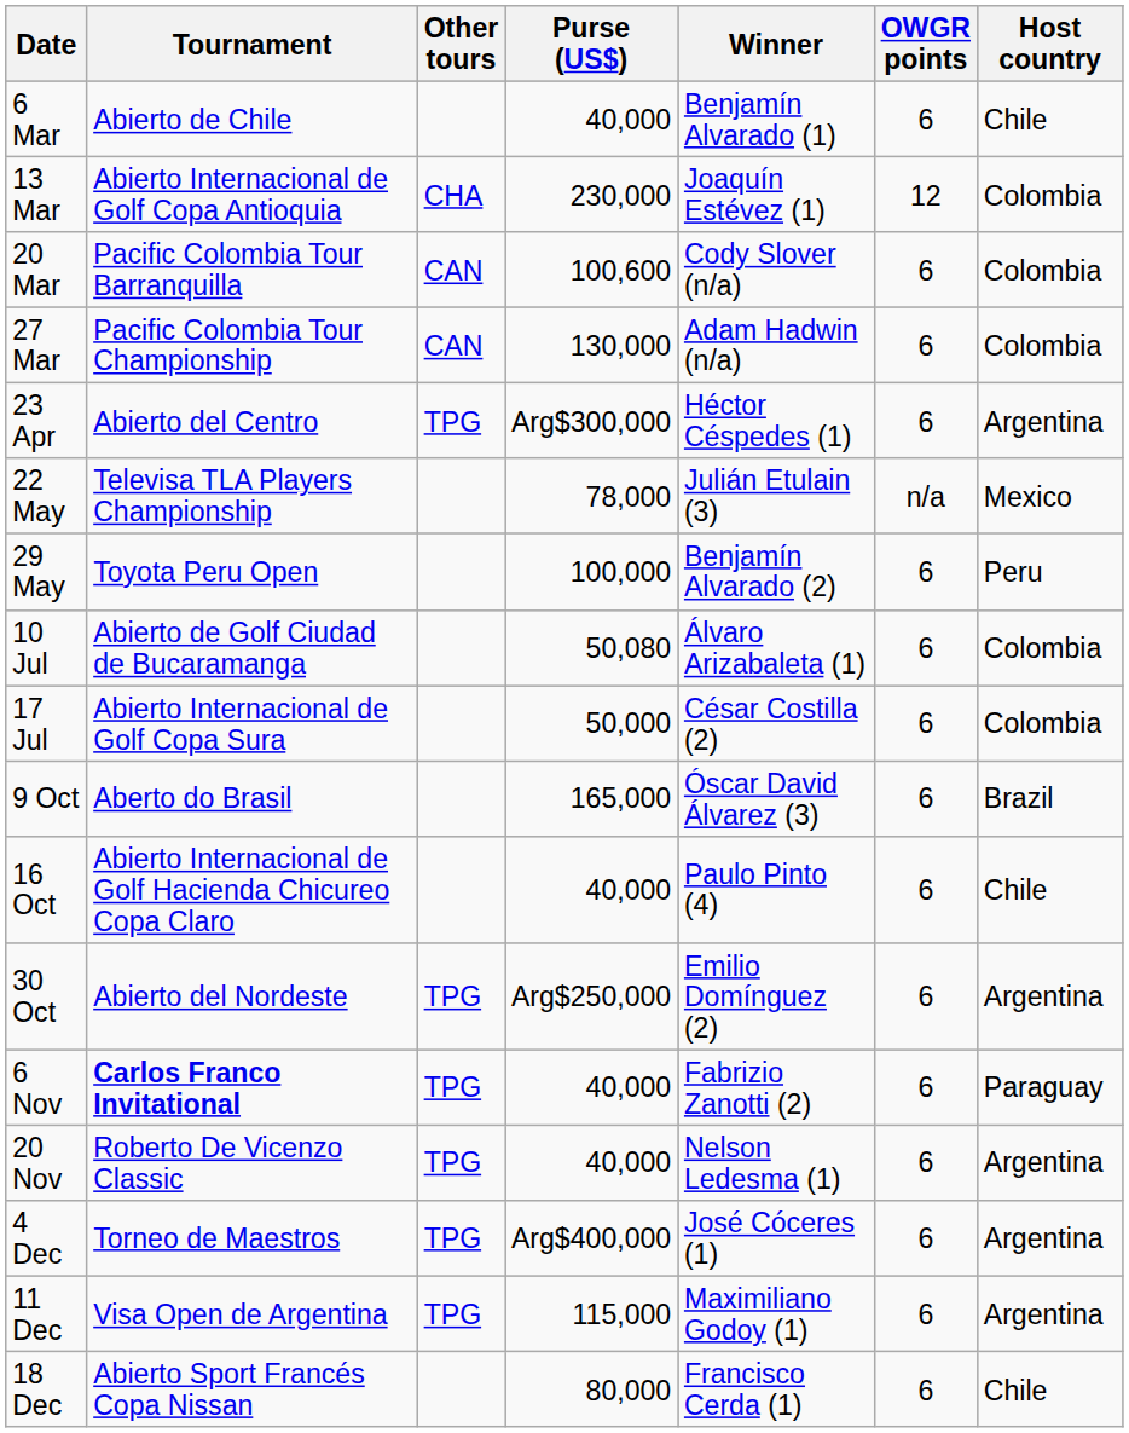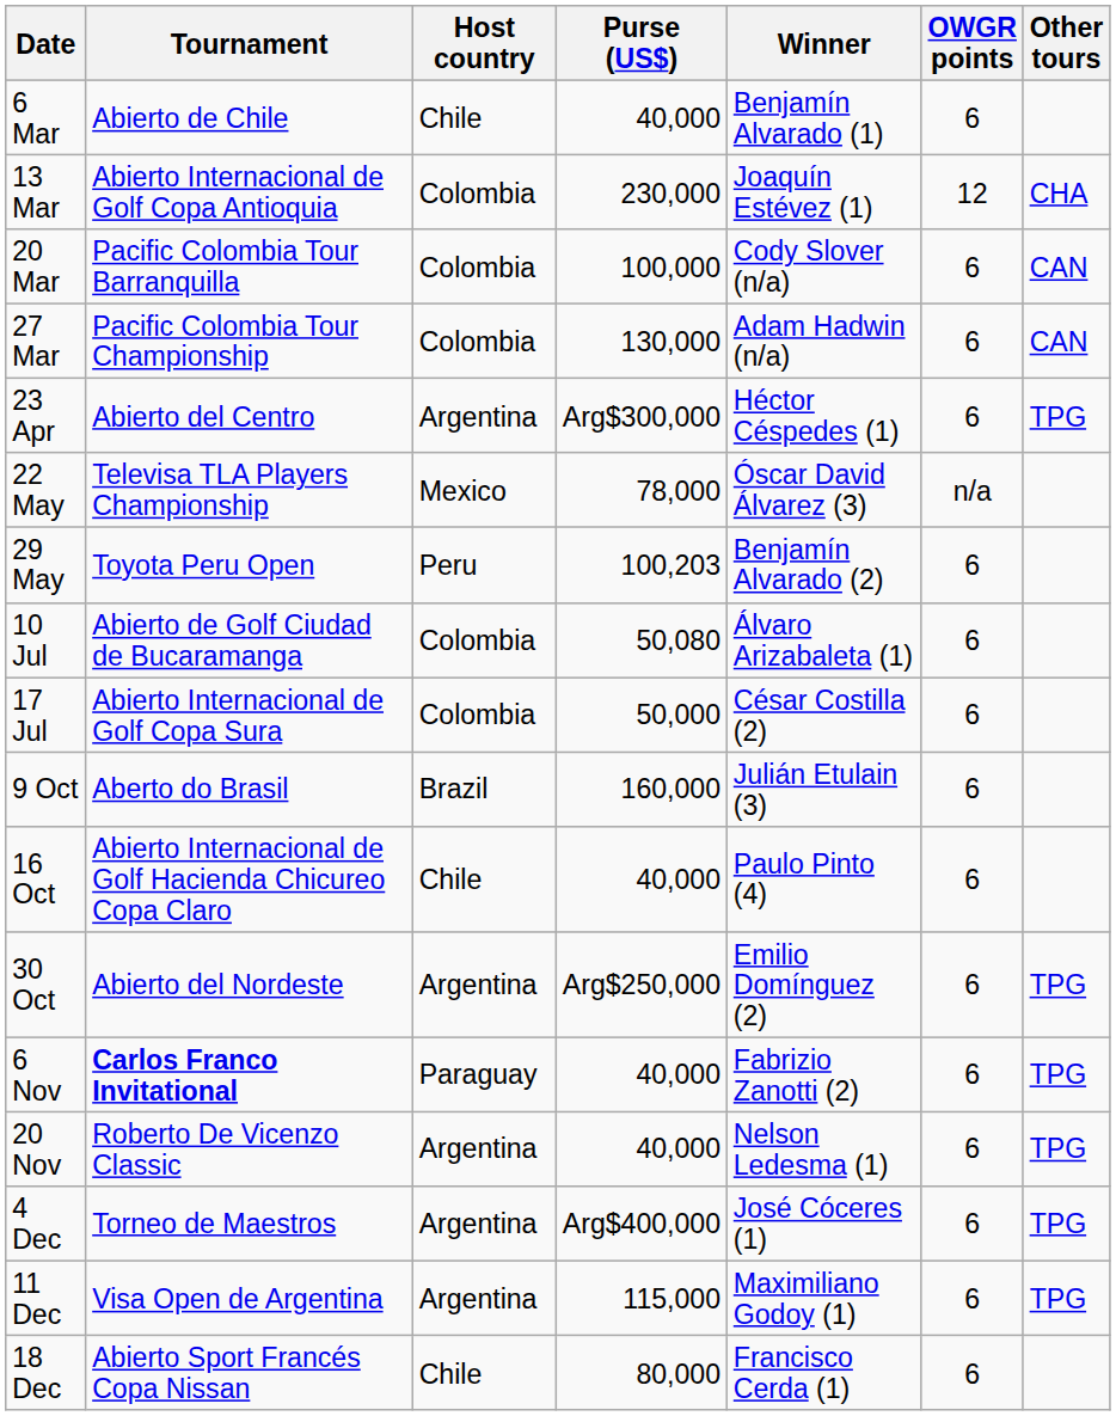 <table class="wikitable" style="font-size:95%">
 <tr>
 <th>Date</th>
 <th>Tournament</th>
-<th>Other<br>tours</th>
+<th>Host country</th>
 <th>Purse<br>(<a href='#'>US$</a>)</th>
 <th>Winner</th>
 <th><a href='#'>OWGR</a><br>points</th>
-<th>Host country</th>
+<th>Other<br>tours</th>
 </tr>
 <tr>
 <td>6 Mar</td>
 <td><a href='#'>Abierto de Chile</a></td>
-<td></td>
+<td>Chile</td>
 <td align=right>40,000</td>
 <td> <a href='#'>Benjamín Alvarado</a> (1)</td>
 <td align=center>6</td>
-<td>Chile</td>
+<td></td>
 </tr>
 <tr>
 <td>13 Mar</td>
 <td><a href='#'>Abierto Internacional de Golf Copa Antioquia</a></td>
-<td><a href='#'>CHA</a></td>
+<td>Colombia</td>
 <td align=right>230,000</td>
 <td>  <a href='#'>Joaquín Estévez</a> (1)</td>
 <td align=center>12</td>
-<td>Colombia</td>
+<td><a href='#'>CHA</a></td>
 </tr>
 <tr>
 <td>20 Mar</td>
 <td><a href='#'>Pacific Colombia Tour Barranquilla</a></td>
-<td><a href='#'>CAN</a></td>
-<td align=right>100,600</td>
+<td>Colombia</td>
+<td align=right>100,000</td>
 <td> <a href='#'>Cody Slover</a> (n/a)</td>
 <td align=center>6</td>
-<td>Colombia</td>
+<td><a href='#'>CAN</a></td>
 </tr>
 <tr>
 <td>27 Mar</td>
 <td><a href='#'>Pacific Colombia Tour Championship</a></td>
-<td><a href='#'>CAN</a></td>
+<td>Colombia</td>
 <td align=right>130,000</td>
 <td> <a href='#'>Adam Hadwin</a> (n/a)</td>
 <td align=center>6</td>
-<td>Colombia</td>
+<td><a href='#'>CAN</a></td>
 </tr>
 <tr>
 <td>23 Apr</td>
 <td><a href='#'>Abierto del Centro</a></td>
-<td><a href='#'>TPG</a></td>
+<td>Argentina</td>
 <td align=right>Arg$300,000</td>
 <td> <a href='#'>Héctor Céspedes</a> (1)</td>
 <td align=center>6</td>
-<td>Argentina</td>
+<td><a href='#'>TPG</a></td>
 </tr>
 <tr>
 <td>22 May</td>
 <td><a href='#'>Televisa TLA Players Championship</a></td>
+<td>Mexico</td>
+<td align=right>78,000</td>
+<td> <a href='#'>Óscar David Álvarez</a> (3)</td>
+<td align=center>n/a</td>
 <td></td>
-<td align=right>78,000</td>
-<td> <a href='#'>Julián Etulain</a> (3)</td>
-<td align=center>n/a</td>
-<td>Mexico</td>
 </tr>
 <tr>
 <td>29 May</td>
 <td><a href='#'>Toyota Peru Open</a></td>
-<td></td>
-<td align=right>100,000</td>
+<td>Peru</td>
+<td align=right>100,203</td>
 <td> <a href='#'>Benjamín Alvarado</a> (2)</td>
 <td align=center>6</td>
-<td>Peru</td>
+<td></td>
 </tr>
 <tr>
 <td>10 Jul</td>
 <td><a href='#'>Abierto de Golf Ciudad de Bucaramanga</a></td>
-<td></td>
+<td>Colombia</td>
 <td align=right>50,080</td>
 <td> <a href='#'>Álvaro Arizabaleta</a> (1)</td>
 <td align=center>6</td>
-<td>Colombia</td>
+<td></td>
 </tr>
 <tr>
 <td>17 Jul</td>
 <td><a href='#'>Abierto Internacional de Golf Copa Sura</a></td>
-<td></td>
+<td>Colombia</td>
 <td align=right>50,000</td>
 <td> <a href='#'>César Costilla</a> (2)</td>
 <td align=center>6</td>
-<td>Colombia</td>
+<td></td>
 </tr>
 <tr>
 <td>9 Oct</td>
 <td><a href='#'>Aberto do Brasil</a></td>
+<td>Brazil</td>
+<td align=right>160,000</td>
+<td> <a href='#'>Julián Etulain</a> (3)</td>
+<td align=center>6</td>
 <td></td>
-<td align=right>165,000</td>
-<td> <a href='#'>Óscar David Álvarez</a> (3)</td>
-<td align=center>6</td>
-<td>Brazil</td>
 </tr>
 <tr>
 <td>16 Oct</td>
 <td><a href='#'>Abierto Internacional de Golf Hacienda Chicureo Copa Claro</a></td>
-<td></td>
+<td>Chile</td>
 <td align=right>40,000</td>
 <td> <a href='#'>Paulo Pinto</a> (4)</td>
 <td align=center>6</td>
-<td>Chile</td>
+<td></td>
 </tr>
 <tr>
 <td>30 Oct</td>
 <td><a href='#'>Abierto del Nordeste</a></td>
-<td><a href='#'>TPG</a></td>
+<td>Argentina</td>
 <td align=right>Arg$250,000</td>
 <td> <a href='#'>Emilio Domínguez</a> (2)</td>
 <td align=center>6</td>
-<td>Argentina</td>
+<td><a href='#'>TPG</a></td>
 </tr>
 <tr>
 <td>6 Nov</td>
 <td><strong><a href='#'>Carlos Franco Invitational</a></strong></td>
-<td><a href='#'>TPG</a></td>
+<td>Paraguay</td>
 <td align=right>40,000</td>
 <td> <a href='#'>Fabrizio Zanotti</a> (2)</td>
 <td align=center>6</td>
-<td>Paraguay</td>
+<td><a href='#'>TPG</a></td>
 </tr>
 <tr>
 <td>20 Nov</td>
 <td><a href='#'>Roberto De Vicenzo Classic</a></td>
-<td><a href='#'>TPG</a></td>
+<td>Argentina</td>
 <td align=right>40,000</td>
 <td> <a href='#'>Nelson Ledesma</a> (1)</td>
 <td align=center>6</td>
-<td>Argentina</td>
+<td><a href='#'>TPG</a></td>
 </tr>
 <tr>
 <td>4 Dec</td>
 <td><a href='#'>Torneo de Maestros</a></td>
-<td><a href='#'>TPG</a></td>
+<td>Argentina</td>
 <td align=right>Arg$400,000</td>
 <td> <a href='#'>José Cóceres</a> (1)</td>
 <td align=center>6</td>
-<td>Argentina</td>
+<td><a href='#'>TPG</a></td>
 </tr>
 <tr>
 <td>11 Dec</td>
 <td><a href='#'>Visa Open de Argentina</a></td>
-<td><a href='#'>TPG</a></td>
+<td>Argentina</td>
 <td align=right>115,000</td>
 <td> <a href='#'>Maximiliano Godoy</a> (1)</td>
 <td align=center>6</td>
-<td>Argentina</td>
+<td><a href='#'>TPG</a></td>
 </tr>
 <tr>
 <td>18 Dec</td>
 <td><a href='#'>Abierto Sport Francés Copa Nissan</a></td>
-<td></td>
+<td>Chile</td>
 <td align=right>80,000</td>
 <td> <a href='#'>Francisco Cerda</a> (1)</td>
 <td align=center>6</td>
-<td>Chile</td>
+<td></td>
 </tr>
 </table>
